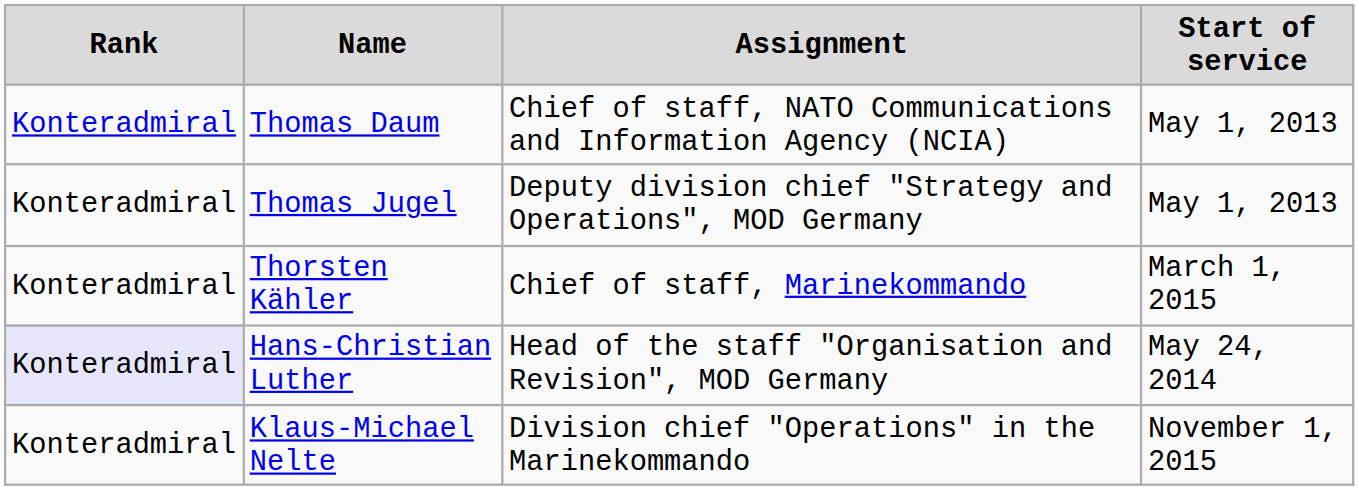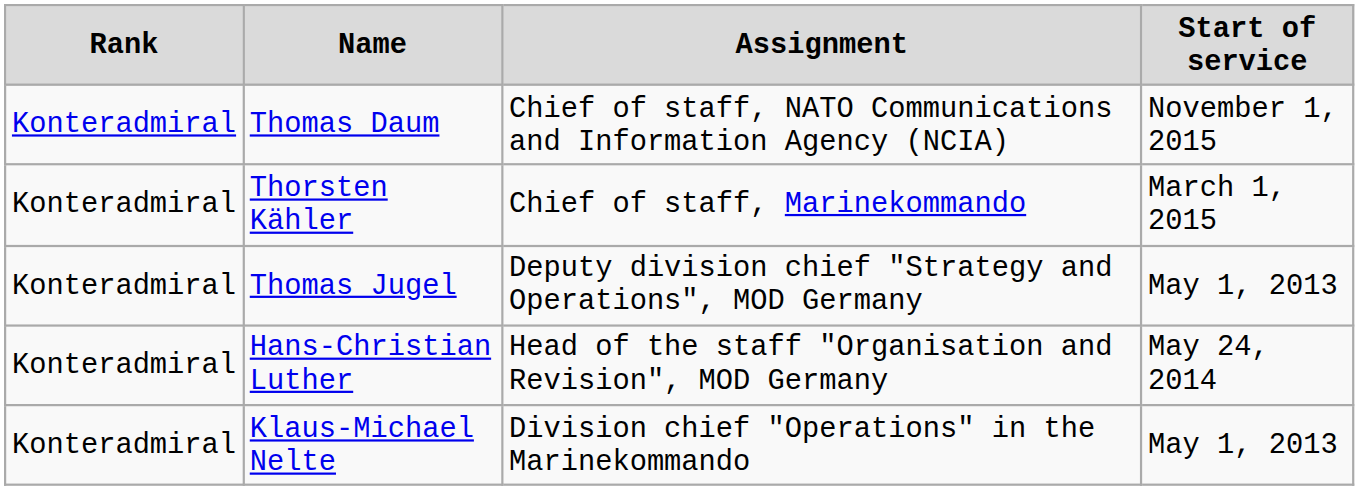 <table class="wikitable">
 <tr>
 <th style="background:#dadada">Rank</th>
 <th style="background:#dadada">Name</th>
 <th style="background:#dadada">Assignment</th>
 <th style="background:#dadada">Start of service</th>
 </tr>
 <tr>
 <td><a href='#'>Konteradmiral</a></td>
 <td><a href='#'>Thomas Daum</a></td>
 <td>Chief of staff, NATO Communications and Information Agency (NCIA)</td>
-<td align="left">May 1, 2013</td>
+<td>November 1, 2015</td>
+</tr>
+<tr>
+<td>Konteradmiral</td>
+<td><a href='#'>Thorsten Kähler</a></td>
+<td>Chief of staff, <a href='#'>Marinekommando</a></td>
+<td>March 1, 2015</td>
 </tr>
 <tr>
 <td>Konteradmiral</td>
 <td><a href='#'>Thomas Jugel</a></td>
 <td>Deputy division chief "Strategy and Operations", MOD Germany</td>
 <td>May 1, 2013</td>
 </tr>
 <tr>
 <td>Konteradmiral</td>
-<td><a href='#'>Thorsten Kähler</a></td>
-<td>Chief of staff, <a href='#'>Marinekommando</a></td>
-<td>March 1, 2015</td>
-</tr>
-<tr>
-<td style="background: lavender;">Konteradmiral</td>
 <td><a href='#'>Hans-Christian Luther</a></td>
 <td>Head of the staff "Organisation and Revision", MOD Germany</td>
 <td>May 24, 2014</td>
 </tr>
 <tr>
 <td>Konteradmiral</td>
 <td><a href='#'>Klaus-Michael Nelte</a></td>
 <td>Division chief "Operations" in the Marinekommando</td>
-<td>November 1, 2015</td>
+<td align="left">May 1, 2013</td>
 </tr>
 </table>
